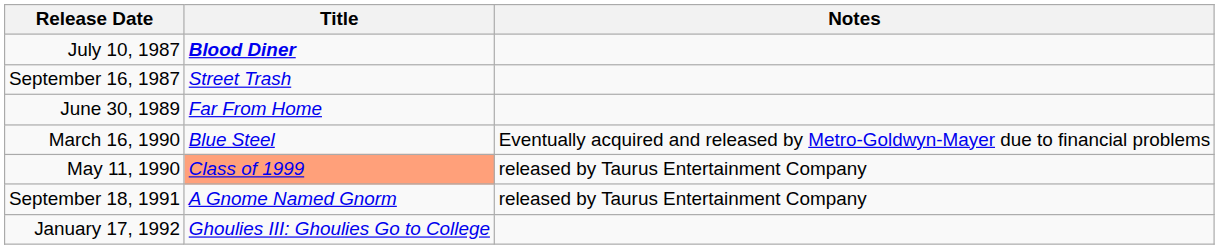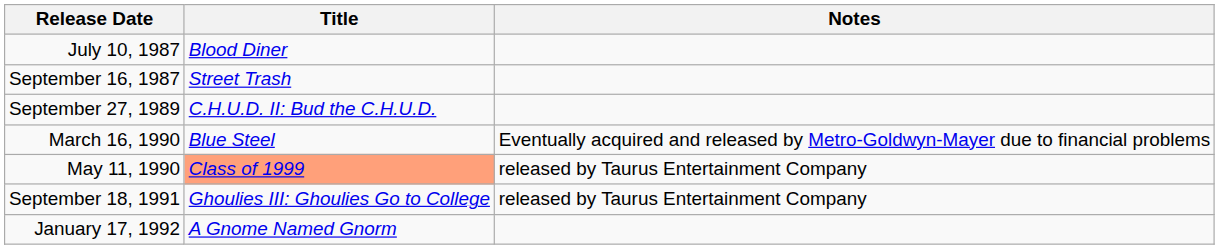 <table class="wikitable sortable">
 <tr>
 <th>Release Date</th>
 <th>Title</th>
 <th>Notes</th>
 </tr>
 <tr>
 <td align="right">July 10, 1987</td>
-<td><strong><em><a href='#'>Blood Diner</a></em></strong></td>
+<td><em><a href='#'>Blood Diner</a></em></td>
 <td></td>
 </tr>
 <tr>
 <td align="right">September 16, 1987</td>
 <td><em><a href='#'>Street Trash</a></em></td>
 <td></td>
 </tr>
 <tr>
-<td align="right">June 30, 1989</td>
-<td><em><a href='#'>Far From Home</a></em></td>
+<td align="right">September 27, 1989</td>
+<td><em><a href='#'>C.H.U.D. II: Bud the C.H.U.D.</a></em></td>
 <td></td>
 </tr>
 <tr>
 <td align="right">March 16, 1990</td>
 <td><em><a href='#'>Blue Steel</a></em></td>
 <td>Eventually acquired and released by <a href='#'>Metro-Goldwyn-Mayer</a> due to financial problems</td>
 </tr>
 <tr>
 <td align="right">May 11, 1990</td>
 <td style="background: lightsalmon;"><em><a href='#'>Class of 1999</a></em></td>
 <td>released by Taurus Entertainment Company</td>
 </tr>
 <tr>
 <td align="right">September 18, 1991</td>
-<td><em><a href='#'>A Gnome Named Gnorm</a></em></td>
+<td><em><a href='#'>Ghoulies III: Ghoulies Go to College</a></em></td>
 <td>released by Taurus Entertainment Company</td>
 </tr>
 <tr>
 <td align="right">January 17, 1992</td>
-<td><em><a href='#'>Ghoulies III: Ghoulies Go to College</a></em></td>
+<td><em><a href='#'>A Gnome Named Gnorm</a></em></td>
 <td></td>
 </tr>
 </table>
